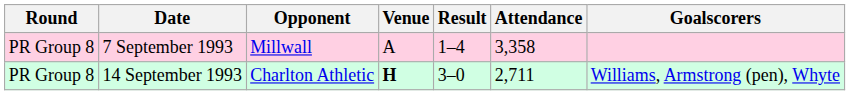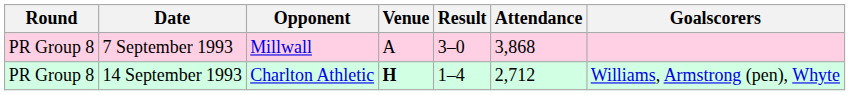 <table class="wikitable">
 <tr>
 <th>Round</th>
 <th>Date</th>
 <th>Opponent</th>
 <th>Venue</th>
 <th>Result</th>
 <th>Attendance</th>
 <th>Goalscorers</th>
 </tr>
 <tr style="background-color: #ffd0e3;">
 <td>PR Group 8</td>
 <td>7 September 1993</td>
 <td><a href='#'>Millwall</a></td>
 <td>A</td>
-<td>1–4</td>
-<td>3,358</td>
+<td>3–0</td>
+<td>3,868</td>
 <td></td>
 </tr>
 <tr style="background-color: #d0ffe3;">
 <td>PR Group 8</td>
 <td>14 September 1993</td>
 <td><a href='#'>Charlton Athletic</a></td>
 <td><strong>H</strong></td>
-<td>3–0</td>
-<td>2,711</td>
+<td>1–4</td>
+<td>2,712</td>
 <td><a href='#'>Williams</a>, <a href='#'>Armstrong</a> (pen), <a href='#'>Whyte</a></td>
 </tr>
 </table>
